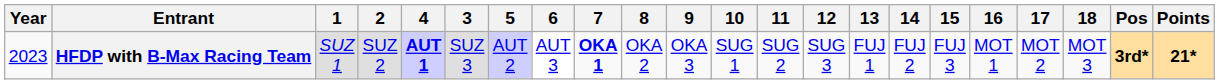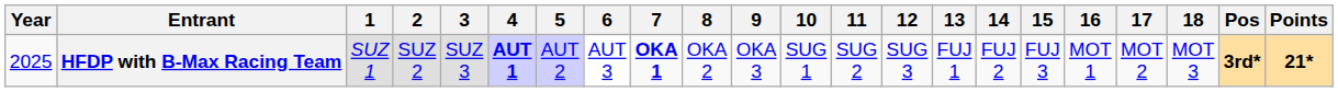 <table class="wikitable" style="text-align:center; font-size:85%">
 <tr>
 <th>Year</th>
 <th>Entrant</th>
 <th>1</th>
 <th>2</th>
+<th>3</th>
 <th>4</th>
-<th>3</th>
 <th>5</th>
 <th>6</th>
 <th>7</th>
 <th>8</th>
 <th>9</th>
 <th>10</th>
 <th>11</th>
 <th>12</th>
 <th>13</th>
 <th>14</th>
 <th>15</th>
 <th>16</th>
 <th>17</th>
 <th>18</th>
 <th>Pos</th>
 <th>Points</th>
 </tr>
 <tr>
-<td><a href='#'>2023</a></td>
+<td><a href='#'>2025</a></td>
 <th nowrap><a href='#'>HFDP</a> with <a href='#'>B-Max Racing Team</a></th>
 <td style="background:#DFDFDF;"><em><a href='#'>SUZ<br>1</a></em><br></td>
 <td style="background:#DFDFDF;"><a href='#'>SUZ<br>2</a><br></td>
+<td style="background:#DFDFDF;"><a href='#'>SUZ<br>3</a><br></td>
 <td style="background:#CFCFFF;"><strong><a href='#'>AUT<br>1</a></strong><br></td>
-<td style="background:#DFDFDF;"><a href='#'>SUZ<br>3</a><br></td>
 <td style="background:#CFCFFF;"><a href='#'>AUT<br>2</a><br></td>
 <td style="background:#FFFFFF;"><a href='#'>AUT<br>3</a><br></td>
 <td style="background:#;"><strong><a href='#'>OKA<br>1</a><br></strong></td>
 <td style="background:#;"><a href='#'>OKA<br>2</a><br></td>
 <td style="background:#;"><a href='#'>OKA<br>3</a><br></td>
 <td style="background:#;"><a href='#'>SUG<br>1</a><br></td>
 <td style="background:#;"><a href='#'>SUG<br>2</a><br></td>
 <td style="background:#;"><a href='#'>SUG<br>3</a><br></td>
 <td style="background:#;"><a href='#'>FUJ<br>1</a><br></td>
 <td style="background:#;"><a href='#'>FUJ<br>2</a><br></td>
 <td style="background:#;"><a href='#'>FUJ<br>3</a><br></td>
 <td style="background:#;"><a href='#'>MOT<br>1</a><br></td>
 <td style="background:#;"><a href='#'>MOT<br>2</a><br></td>
 <td style="background:#;"><a href='#'>MOT<br>3</a><br></td>
 <th style="background:#FFDF9F;">3rd*</th>
 <th style="background:#FFDF9F;">21*</th>
 </tr>
 </table>
